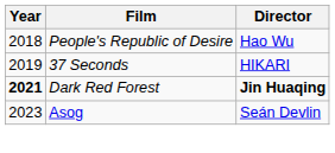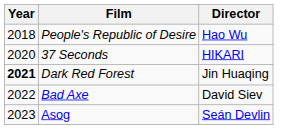 <table class=wikitable>
 <tr>
 <th>Year</th>
 <th>Film</th>
 <th>Director</th>
 </tr>
 <tr>
 <td>2018</td>
 <td><em>People's Republic of Desire</em></td>
 <td><a href='#'>Hao Wu</a></td>
 </tr>
 <tr>
-<td>2019</td>
+<td>2020</td>
 <td><em>37 Seconds</em></td>
 <td><a href='#'>HIKARI</a></td>
 </tr>
 <tr>
 <td><strong>2021</strong></td>
 <td><em>Dark Red Forest</em></td>
-<td><strong>Jin Huaqing</strong></td>
+<td>Jin Huaqing</td>
+</tr>
+<tr>
+<td>2022</td>
+<td><em><a href='#'>Bad Axe</a></em></td>
+<td>David Siev</td>
 </tr>
 <tr>
 <td>2023</td>
 <td><a href='#'>Asog</a></td>
 <td><a href='#'>Seán Devlin</a></td>
 </tr>
 </table>
